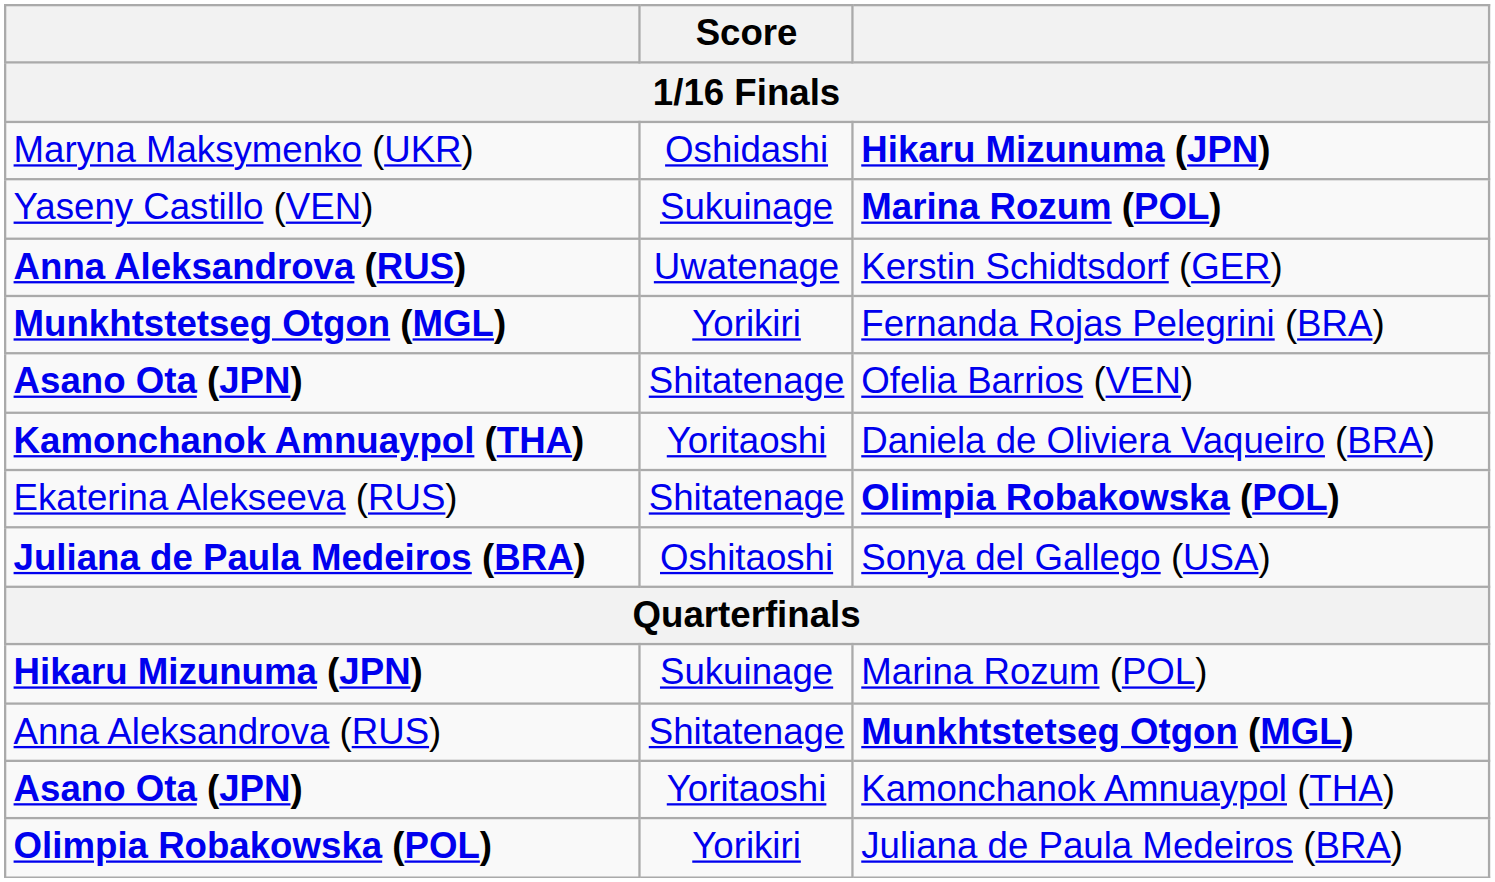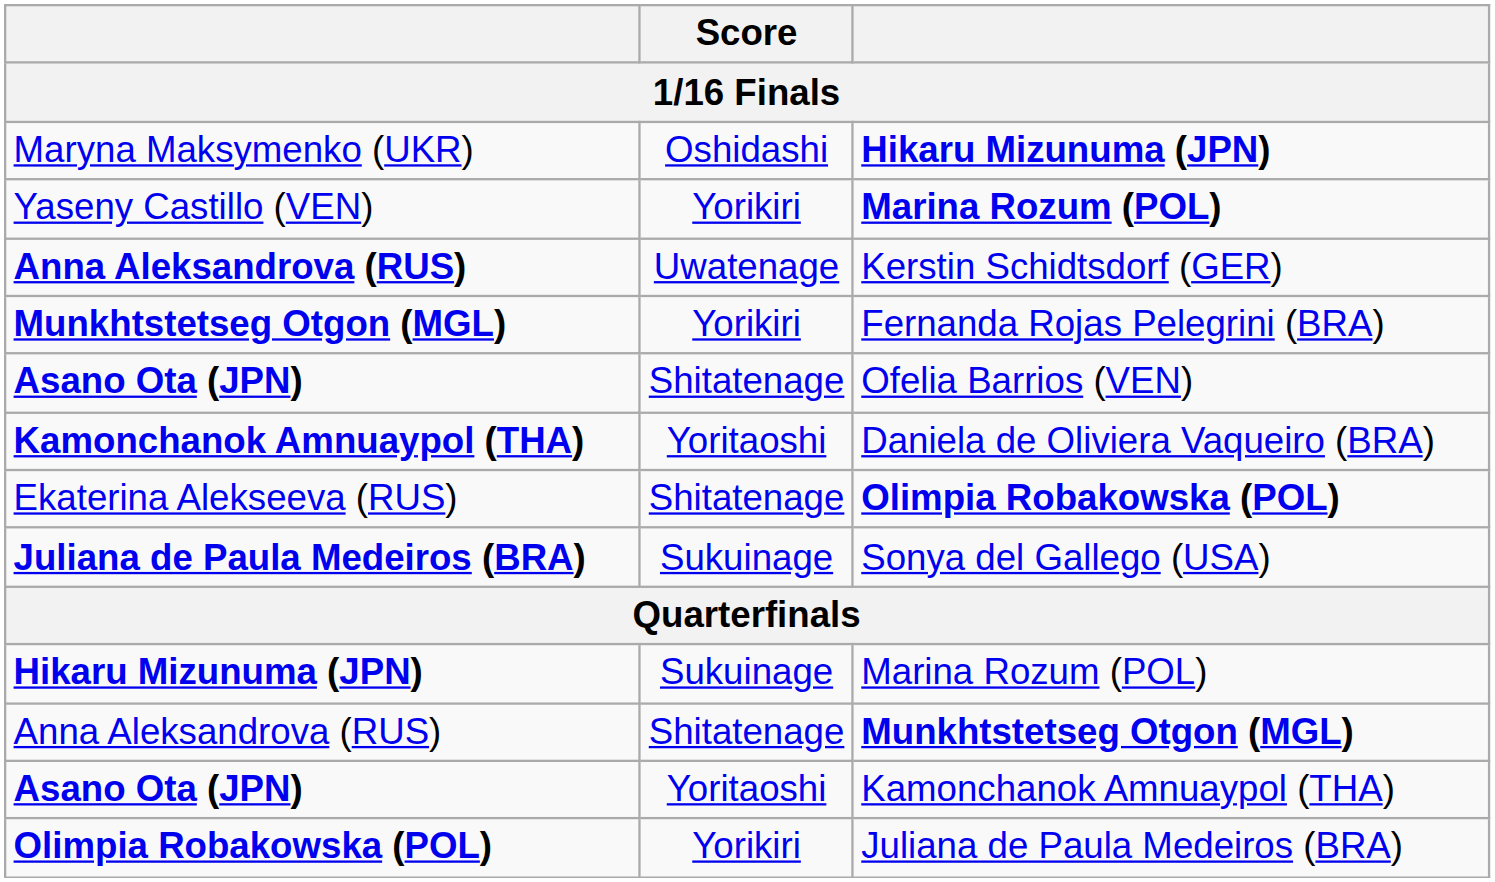 <table class="wikitable" style="text-align: left; ">
 <tr>
 <th align="right" width="270"></th>
 <th width="65">Score</th>
 <th align="left" width="270"></th>
 </tr>
 <tr>
 <th colspan=3>1/16 Finals</th>
 </tr>
 <tr>
 <td> <a href='#'>Maryna Maksymenko</a> (<a href='#'>UKR</a>)</td>
 <td align="center"><a href='#'>Oshidashi</a></td>
 <td><strong> <a href='#'>Hikaru Mizunuma</a> (<a href='#'>JPN</a>) </strong></td>
 </tr>
 <tr>
 <td> <a href='#'>Yaseny Castillo</a> (<a href='#'>VEN</a>)</td>
-<td align="center"><a href='#'>Sukuinage</a></td>
+<td align="center"><a href='#'>Yorikiri</a></td>
 <td><strong> <a href='#'>Marina Rozum</a> (<a href='#'>POL</a>) </strong></td>
 </tr>
 <tr>
 <td><strong> <a href='#'>Anna Aleksandrova</a> (<a href='#'>RUS</a>)</strong></td>
 <td align="center"><a href='#'>Uwatenage</a></td>
 <td> <a href='#'>Kerstin Schidtsdorf</a> (<a href='#'>GER</a>)</td>
 </tr>
 <tr>
 <td><strong> <a href='#'>Munkhtstetseg Otgon</a> (<a href='#'>MGL</a>)</strong></td>
 <td align="center"><a href='#'>Yorikiri</a></td>
 <td> <a href='#'>Fernanda Rojas Pelegrini</a> (<a href='#'>BRA</a>)</td>
 </tr>
 <tr>
 <td> <strong><a href='#'>Asano Ota</a> (<a href='#'>JPN</a>)</strong></td>
 <td align="center"><a href='#'>Shitatenage</a></td>
 <td> <a href='#'>Ofelia Barrios</a> (<a href='#'>VEN</a>)</td>
 </tr>
 <tr>
 <td> <strong><a href='#'>Kamonchanok Amnuaypol</a> (<a href='#'>THA</a>)</strong></td>
 <td align="center"><a href='#'>Yoritaoshi</a></td>
 <td> <a href='#'>Daniela de Oliviera Vaqueiro</a> (<a href='#'>BRA</a>)</td>
 </tr>
 <tr>
 <td> <a href='#'>Ekaterina Alekseeva</a> (<a href='#'>RUS</a>)</td>
 <td align="center"><a href='#'>Shitatenage</a></td>
 <td> <strong><a href='#'>Olimpia Robakowska</a> (<a href='#'>POL</a>)</strong></td>
 </tr>
 <tr>
 <td><strong> <a href='#'>Juliana de Paula Medeiros</a> (<a href='#'>BRA</a>)</strong></td>
-<td align="center"><a href='#'>Oshitaoshi</a></td>
+<td align="center"><a href='#'>Sukuinage</a></td>
 <td> <a href='#'>Sonya del Gallego</a> (<a href='#'>USA</a>)</td>
 </tr>
 <tr>
 <th colspan=3>Quarterfinals</th>
 </tr>
 <tr>
 <td><strong> <a href='#'>Hikaru Mizunuma</a> (<a href='#'>JPN</a>) </strong></td>
 <td align="center"><a href='#'>Sukuinage</a></td>
 <td> <a href='#'>Marina Rozum</a> (<a href='#'>POL</a>)</td>
 </tr>
 <tr>
 <td> <a href='#'>Anna Aleksandrova</a> (<a href='#'>RUS</a>)</td>
 <td align="center"><a href='#'>Shitatenage</a></td>
 <td><strong> <a href='#'>Munkhtstetseg Otgon</a> (<a href='#'>MGL</a>)</strong></td>
 </tr>
 <tr>
 <td><strong> <a href='#'>Asano Ota</a> (<a href='#'>JPN</a>)</strong></td>
 <td align="center"><a href='#'>Yoritaoshi</a></td>
 <td> <a href='#'>Kamonchanok Amnuaypol</a> (<a href='#'>THA</a>)</td>
 </tr>
 <tr>
 <td> <strong><a href='#'>Olimpia Robakowska</a> (<a href='#'>POL</a>)</strong></td>
 <td align="center"><a href='#'>Yorikiri</a></td>
 <td> <a href='#'>Juliana de Paula Medeiros</a> (<a href='#'>BRA</a>)</td>
 </tr>
 </table>
